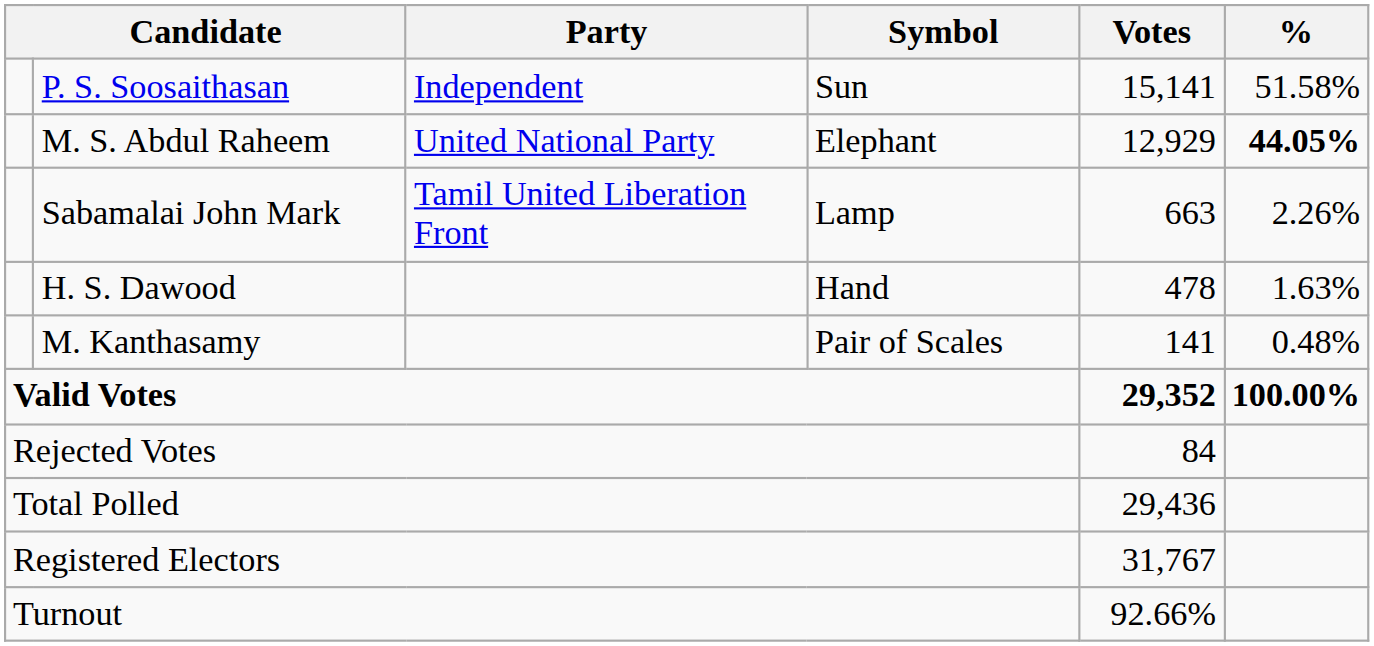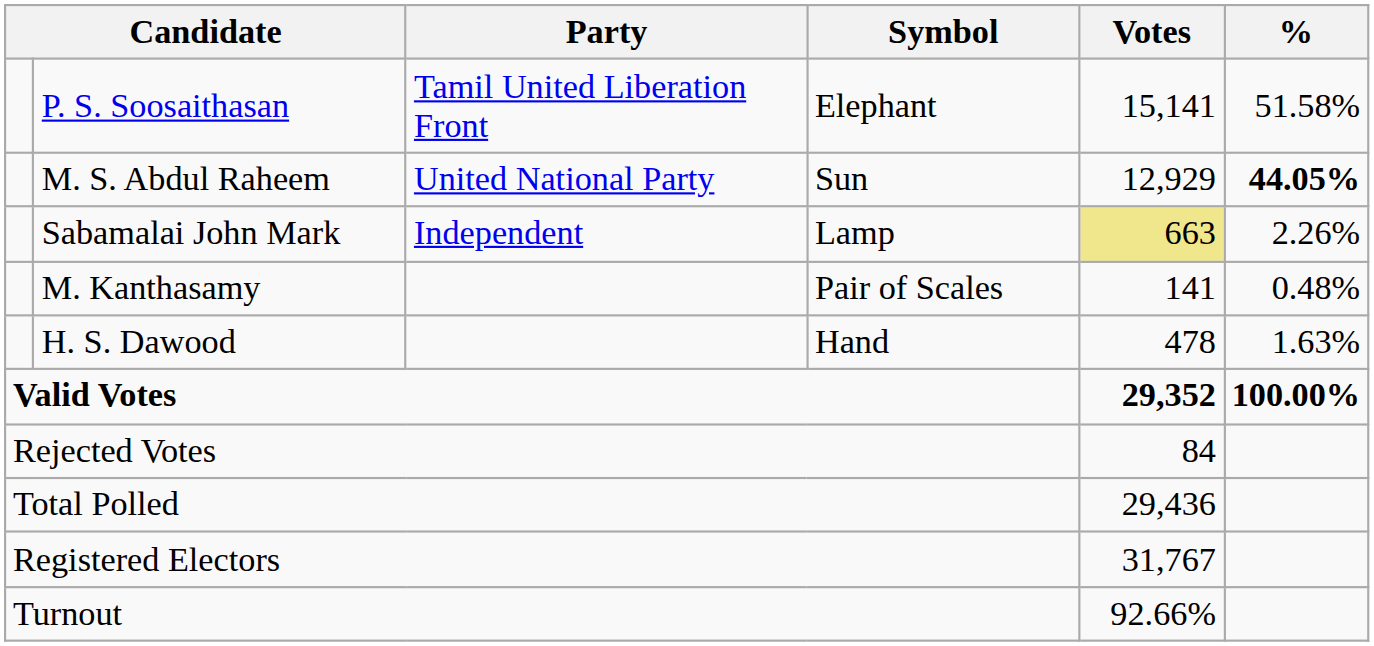 <table class="wikitable" border="1" style="text-align:right;">
 <tr>
 <th align=left colspan=2 width="180">Candidate</th>
 <th align=left width="180">Party</th>
 <th align=left width="120">Symbol</th>
 <th align=left width="60">Votes</th>
 <th align=left width="60">%</th>
 </tr>
 <tr>
 <td bgcolor=> </td>
 <td align=left><a href='#'>P. S. Soosaithasan</a></td>
-<td align=left><a href='#'>Independent</a></td>
-<td align=left>Sun</td>
+<td align=left><a href='#'>Tamil United Liberation Front</a></td>
+<td align=left>Elephant</td>
 <td>15,141</td>
 <td>51.58%</td>
 </tr>
 <tr>
 <td></td>
 <td align=left>M. S. Abdul Raheem</td>
 <td align=left><a href='#'>United National Party</a></td>
-<td align=left>Elephant</td>
+<td align=left>Sun</td>
 <td>12,929</td>
 <td><strong>44.05%</strong></td>
 </tr>
 <tr>
 <td></td>
 <td align=left>Sabamalai John Mark</td>
-<td align=left><a href='#'>Tamil United Liberation Front</a></td>
+<td align=left><a href='#'>Independent</a></td>
 <td align=left>Lamp</td>
-<td>663</td>
+<td style="background: khaki;">663</td>
 <td>2.26%</td>
+</tr>
+<tr>
+<td></td>
+<td align=left>M. Kanthasamy</td>
+<td></td>
+<td align=left>Pair of Scales</td>
+<td>141</td>
+<td>0.48%</td>
 </tr>
 <tr>
 <td></td>
 <td align=left>H. S. Dawood</td>
 <td></td>
 <td align=left>Hand</td>
 <td>478</td>
 <td>1.63%</td>
-</tr>
-<tr>
-<td></td>
-<td align=left>M. Kanthasamy</td>
-<td></td>
-<td align=left>Pair of Scales</td>
-<td>141</td>
-<td>0.48%</td>
 </tr>
 <tr>
 <td align=left colspan=4><strong>Valid Votes</strong></td>
 <td><strong>29,352</strong></td>
 <td><strong>100.00%</strong></td>
 </tr>
 <tr>
 <td align=left colspan=4>Rejected Votes</td>
 <td>84</td>
 <td></td>
 </tr>
 <tr>
 <td align=left colspan=4>Total Polled</td>
 <td>29,436</td>
 <td></td>
 </tr>
 <tr>
 <td align=left colspan=4>Registered Electors</td>
 <td>31,767</td>
 <td></td>
 </tr>
 <tr>
 <td align=left colspan=4>Turnout</td>
 <td>92.66%</td>
 </tr>
 </table>
